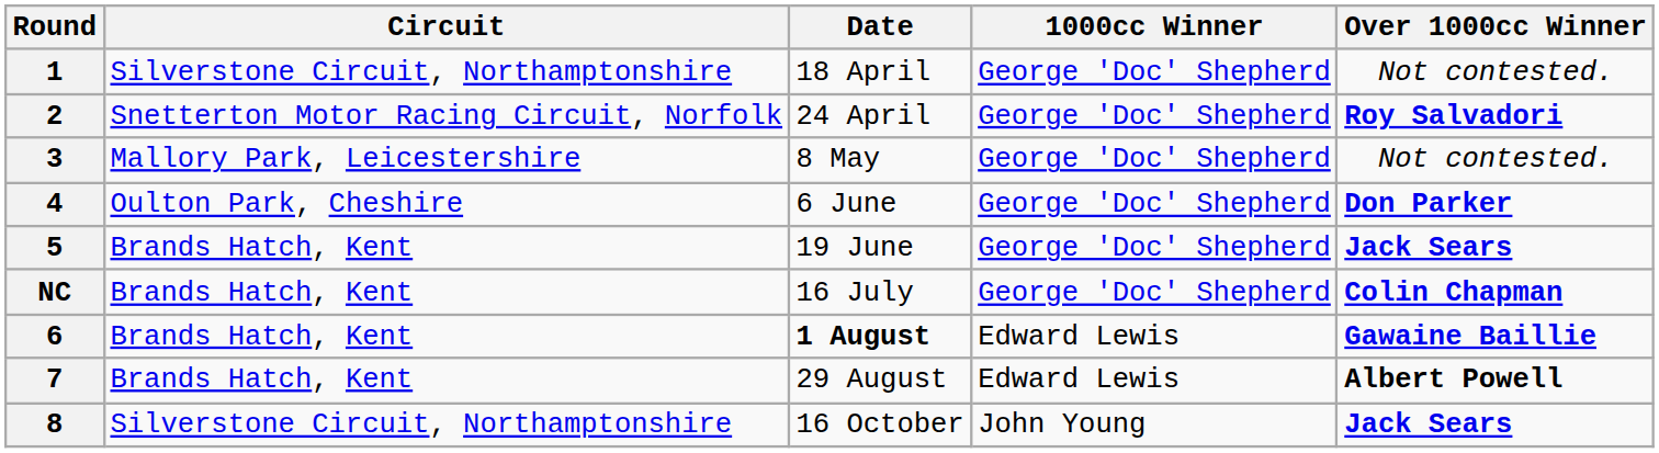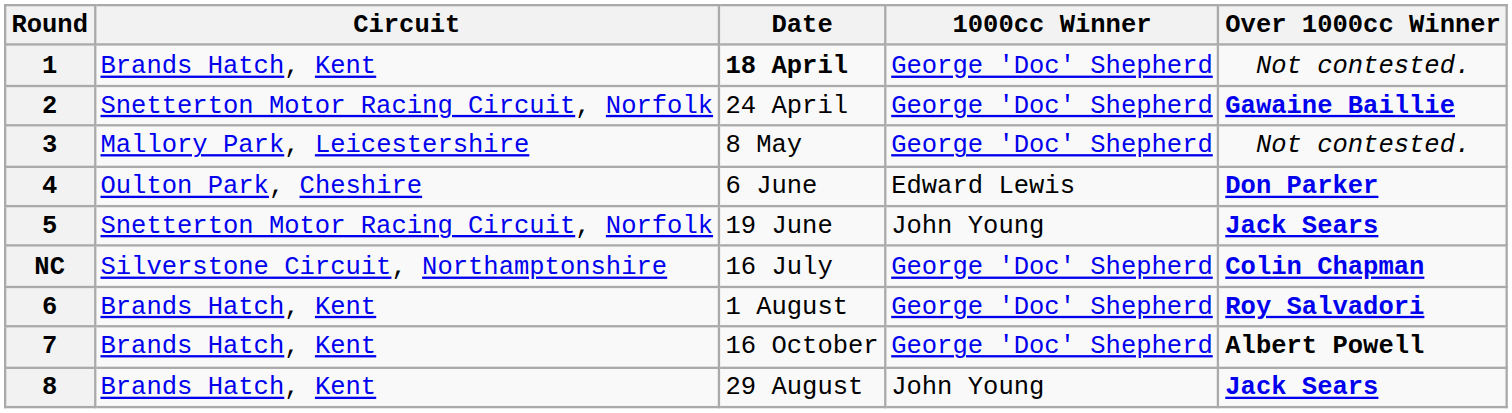 <table class="wikitable" style="font-size: 85%;">
 <tr>
 <th colspan=2>Round</th>
 <th>Circuit</th>
 <th>Date</th>
 <th>1000cc Winner</th>
 <th>Over 1000cc Winner</th>
 </tr>
 <tr>
 <th colspan=2>1</th>
-<td><a href='#'>Silverstone Circuit</a>, <a href='#'>Northamptonshire</a></td>
-<td>18 April</td>
+<td><a href='#'>Brands Hatch</a>, <a href='#'>Kent</a></td>
+<td><strong>18 April</strong></td>
 <td><a href='#'>George 'Doc' Shepherd</a></td>
 <td align=center><em>Not contested.</em></td>
 </tr>
 <tr>
 <th colspan=2>2</th>
 <td><a href='#'>Snetterton Motor Racing Circuit</a>, <a href='#'>Norfolk</a></td>
 <td>24 April</td>
 <td><a href='#'>George 'Doc' Shepherd</a></td>
-<td><strong><a href='#'>Roy Salvadori</a></strong></td>
+<td><strong><a href='#'>Gawaine Baillie</a></strong></td>
 </tr>
 <tr>
 <th colspan=2>3</th>
 <td><a href='#'>Mallory Park</a>, <a href='#'>Leicestershire</a></td>
 <td>8 May</td>
 <td><a href='#'>George 'Doc' Shepherd</a></td>
 <td align=center><em>Not contested.</em></td>
 </tr>
 <tr>
 <th colspan=2>4</th>
 <td><a href='#'>Oulton Park</a>, <a href='#'>Cheshire</a></td>
 <td>6 June</td>
-<td><a href='#'>George 'Doc' Shepherd</a></td>
+<td>Edward Lewis</td>
 <td><strong><a href='#'>Don Parker</a></strong></td>
 </tr>
 <tr>
 <th colspan=2>5</th>
-<td><a href='#'>Brands Hatch</a>, <a href='#'>Kent</a></td>
+<td><a href='#'>Snetterton Motor Racing Circuit</a>, <a href='#'>Norfolk</a></td>
 <td>19 June</td>
-<td><a href='#'>George 'Doc' Shepherd</a></td>
+<td>John Young</td>
 <td><strong><a href='#'>Jack Sears</a></strong></td>
 </tr>
 <tr>
 <th colspan=2>NC</th>
-<td><a href='#'>Brands Hatch</a>, <a href='#'>Kent</a></td>
+<td><a href='#'>Silverstone Circuit</a>, <a href='#'>Northamptonshire</a></td>
 <td>16 July</td>
 <td><a href='#'>George 'Doc' Shepherd</a></td>
 <td><strong><a href='#'>Colin Chapman</a></strong></td>
 </tr>
 <tr>
 <th colspan=2>6</th>
 <td><a href='#'>Brands Hatch</a>, <a href='#'>Kent</a></td>
-<td><strong>1 August</strong></td>
-<td>Edward Lewis</td>
-<td><strong><a href='#'>Gawaine Baillie</a></strong></td>
+<td>1 August</td>
+<td><a href='#'>George 'Doc' Shepherd</a></td>
+<td><strong><a href='#'>Roy Salvadori</a></strong></td>
 </tr>
 <tr>
 <th colspan=2>7</th>
 <td><a href='#'>Brands Hatch</a>, <a href='#'>Kent</a></td>
-<td>29 August</td>
-<td>Edward Lewis</td>
+<td>16 October</td>
+<td><a href='#'>George 'Doc' Shepherd</a></td>
 <td><strong>Albert Powell</strong></td>
 </tr>
 <tr>
 <th colspan=2>8</th>
-<td><a href='#'>Silverstone Circuit</a>, <a href='#'>Northamptonshire</a></td>
-<td>16 October</td>
+<td><a href='#'>Brands Hatch</a>, <a href='#'>Kent</a></td>
+<td>29 August</td>
 <td>John Young</td>
 <td><strong><a href='#'>Jack Sears</a></strong></td>
 </tr>
 </table>
